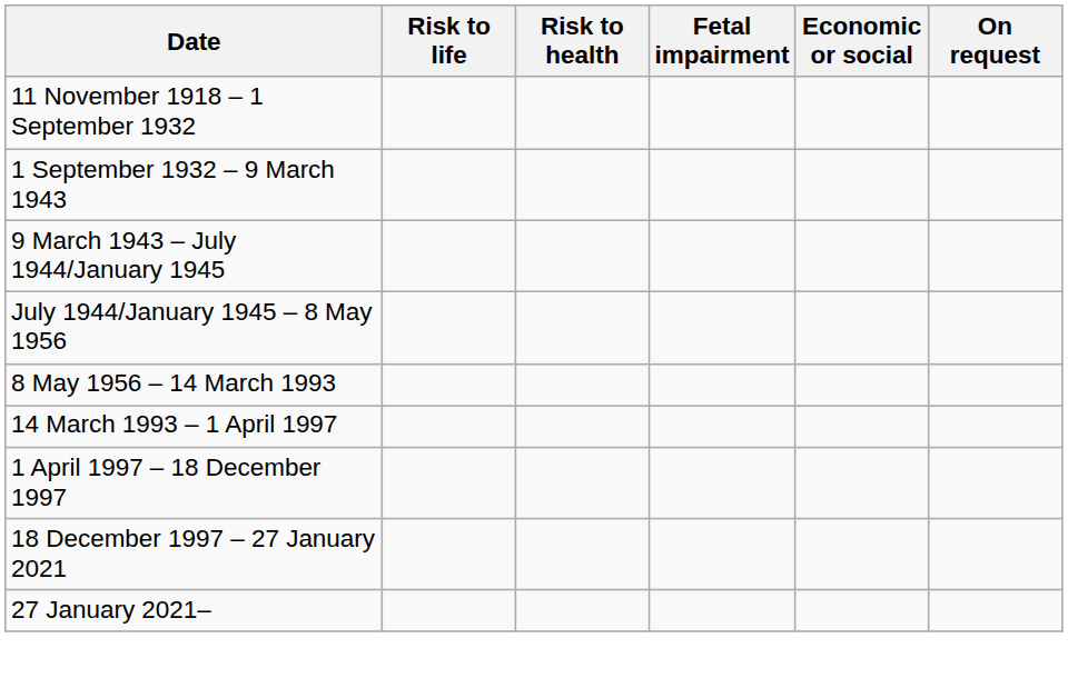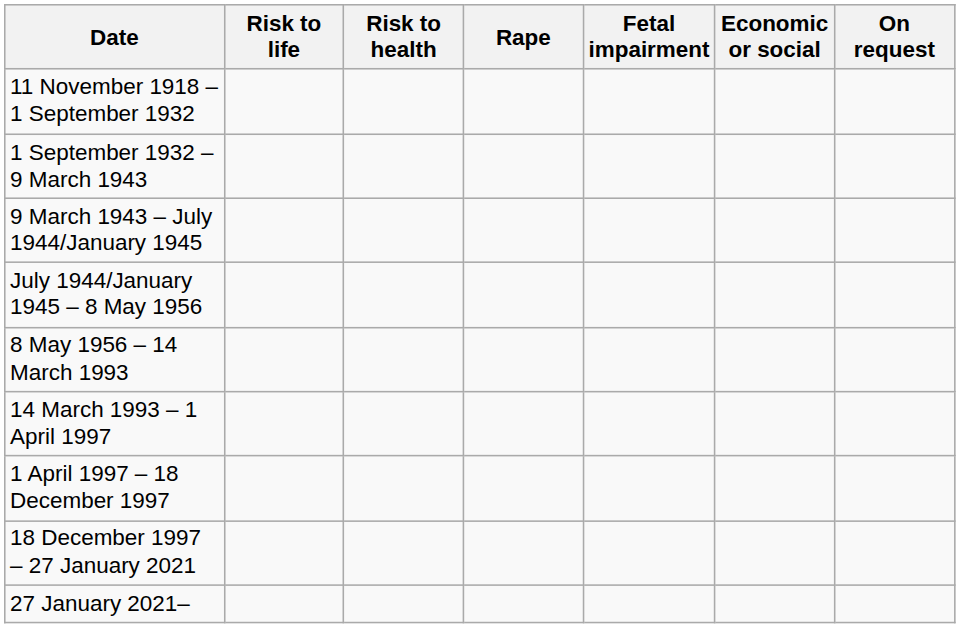 <table class="wikitable sortable collapsible" style="font-size:90%; line-height:1.2">
 <tr>
 <th>Date</th>
 <th style=width:70px>Risk to life</th>
 <th style=width:70px>Risk to health</th>
+<th style=width:70px>Rape</th>
 <th style=width:70px>Fetal impairment</th>
 <th style=width:70px>Economic or social</th>
 <th style=width:70px>On request</th>
 </tr>
 <tr>
 <td>11 November 1918 – 1 September 1932</td>
+<td></td>
 <td></td>
 <td></td>
 <td></td>
 <td></td>
 <td></td>
 </tr>
 <tr>
 <td>1 September 1932 – 9 March 1943</td>
 <td></td>
 <td></td>
 <td></td>
 <td></td>
 <td></td>
+<td></td>
 </tr>
 <tr>
 <td>9 March 1943 – July 1944/January 1945</td>
+<td></td>
 <td></td>
 <td></td>
 <td></td>
 <td></td>
 <td></td>
 </tr>
 <tr>
 <td>July 1944/January 1945 – 8 May 1956</td>
 <td></td>
 <td></td>
 <td></td>
 <td></td>
 <td></td>
+<td></td>
 </tr>
 <tr>
 <td>8 May 1956 – 14 March 1993</td>
+<td></td>
 <td></td>
 <td></td>
 <td></td>
 <td></td>
 <td></td>
 </tr>
 <tr>
 <td>14 March 1993 – 1 April 1997</td>
 <td></td>
 <td></td>
 <td></td>
 <td></td>
 <td></td>
+<td></td>
 </tr>
 <tr>
 <td>1 April 1997 – 18 December 1997</td>
+<td></td>
 <td></td>
 <td></td>
 <td></td>
 <td></td>
 <td></td>
 </tr>
 <tr>
 <td>18 December 1997 – 27 January 2021</td>
 <td></td>
 <td></td>
 <td></td>
 <td></td>
 <td></td>
+<td></td>
 </tr>
 <tr>
 <td>27 January 2021–</td>
 <td></td>
 <td></td>
 <td></td>
 <td></td>
 <td></td>
+<td></td>
 </tr>
 </table>
